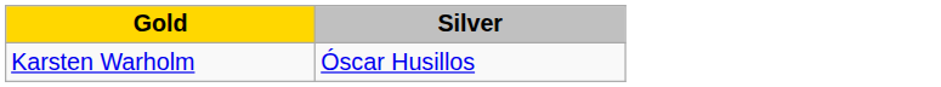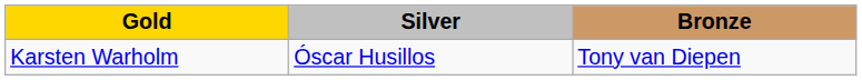 <table class="wikitable" style="text-align:left">
 <tr align="center">
 <td width=200 bgcolor=gold><strong>Gold</strong></td>
 <td width=200 bgcolor=silver><strong>Silver</strong></td>
+<td width=200 bgcolor=CC9966><strong>Bronze</strong></td>
 </tr>
 <tr>
 <td><a href='#'>Karsten Warholm</a><br><em></em></td>
 <td><a href='#'>Óscar Husillos</a><br><em></em></td>
+<td><a href='#'>Tony van Diepen</a><br><em></em></td>
 </tr>
 </table>
